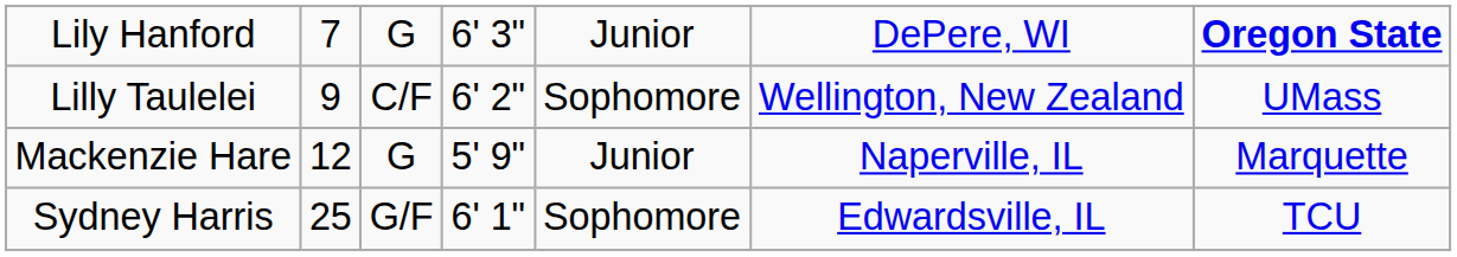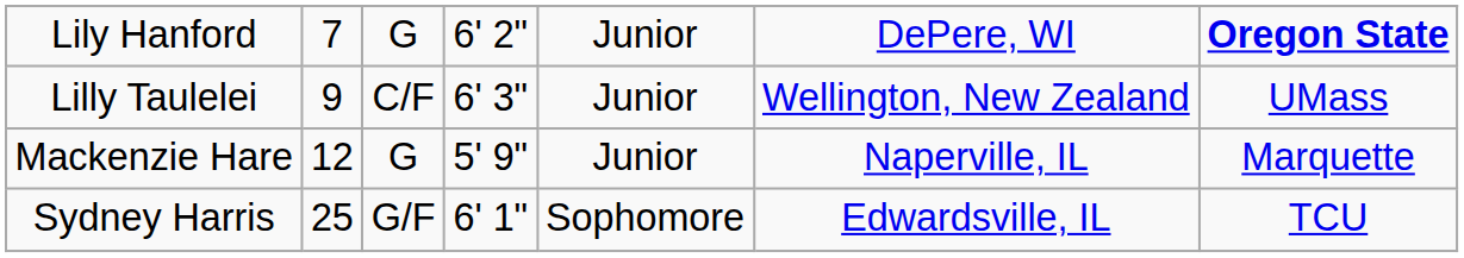 <table class="wikitable sortable" style="text-align: center">
 <tr align=center>
 </tr>
 <tr>
 <td>Lily Hanford</td>
 <td>7</td>
 <td>G</td>
-<td>6' 3"</td>
+<td>6' 2"</td>
 <td>Junior</td>
 <td><a href='#'>DePere, WI</a></td>
 <td><strong><a href='#'>Oregon State</a></strong></td>
 </tr>
 <tr>
 <td>Lilly Taulelei</td>
 <td>9</td>
 <td>C/F</td>
-<td>6' 2"</td>
-<td>Sophomore</td>
+<td>6' 3"</td>
+<td>Junior</td>
 <td><a href='#'>Wellington, New Zealand</a></td>
 <td><a href='#'>UMass</a></td>
 </tr>
 <tr>
 <td>Mackenzie Hare</td>
 <td>12</td>
 <td>G</td>
 <td>5' 9"</td>
 <td>Junior</td>
 <td><a href='#'>Naperville, IL</a></td>
 <td><a href='#'>Marquette</a></td>
 </tr>
 <tr>
 <td>Sydney Harris</td>
 <td>25</td>
 <td>G/F</td>
 <td>6' 1"</td>
 <td>Sophomore</td>
 <td><a href='#'>Edwardsville, IL</a></td>
 <td><a href='#'>TCU</a></td>
 </tr>
 </table>
